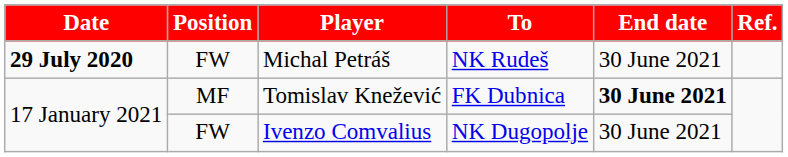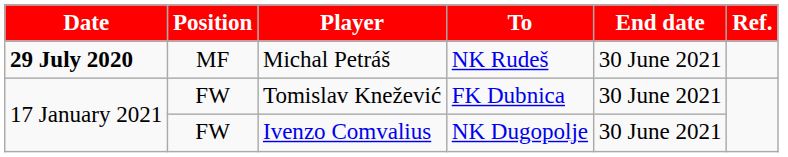 <table class="wikitable">
 <tr>
 <th style="background:#FF0000; color:#ffffff;">Date</th>
 <th style="background:#FF0000; color:#ffffff;">Position</th>
 <th style="background:#FF0000; color:#ffffff;">Player</th>
 <th style="background:#FF0000; color:#ffffff;">To</th>
 <th style="background:#FF0000; color:#ffffff;">End date</th>
 <th style="background:#FF0000; color:#ffffff;">Ref.</th>
 </tr>
 <tr>
 <td><strong>29 July 2020</strong></td>
-<td style="text-align:center;">FW</td>
+<td style="text-align:center;">MF</td>
 <td style="text-align:left;"> Michal Petráš</td>
 <td style="text-align:left;"> <a href='#'>NK Rudeš</a></td>
 <td style="text-align:left;">30 June 2021</td>
 <td></td>
 </tr>
 <tr>
 <td rowspan=2>17 January 2021</td>
-<td style="text-align:center;">MF</td>
+<td style="text-align:center;">FW</td>
 <td style="text-align:left;"> Tomislav Knežević</td>
 <td style="text-align:left;"> <a href='#'>FK Dubnica</a></td>
-<td style="text-align:left;"><strong>30 June 2021</strong></td>
+<td style="text-align:left;">30 June 2021</td>
 <td rowspan=2></td>
 </tr>
 <tr>
 <td style="text-align:center;">FW</td>
 <td style="text-align:left;"> <a href='#'>Ivenzo Comvalius</a></td>
 <td style="text-align:left;"> <a href='#'>NK Dugopolje</a></td>
 <td style="text-align:left;">30 June 2021</td>
 </tr>
 </table>
